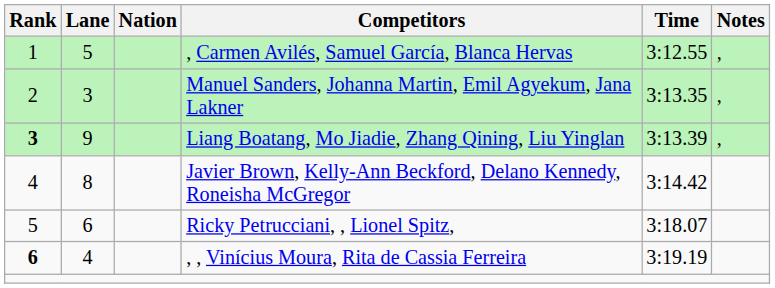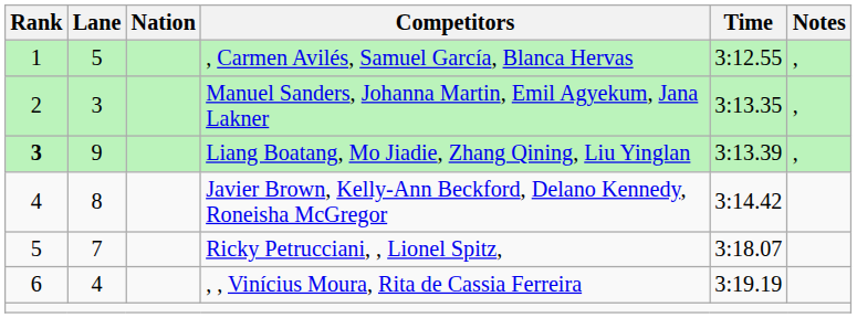 <table class="wikitable sortable" style="text-align:center">
 <tr>
 <th>Rank</th>
 <th>Lane</th>
 <th>Nation</th>
 <th>Competitors</th>
 <th>Time</th>
 <th>Notes</th>
 </tr>
 <tr bgcolor="#bbf3bb">
 <td>1</td>
 <td>5</td>
 <td align="left"></td>
 <td align="left">, <a href='#'>Carmen Avilés</a>, <a href='#'>Samuel García</a>, <a href='#'>Blanca Hervas</a></td>
 <td align="left">3:12.55</td>
 <td align="left">, <strong></strong></td>
 </tr>
 <tr bgcolor="#bbf3bb">
 <td>2</td>
 <td>3</td>
 <td align="left"></td>
 <td align="left"><a href='#'>Manuel Sanders</a>, <a href='#'>Johanna Martin</a>, <a href='#'>Emil Agyekum</a>, <a href='#'>Jana Lakner</a></td>
 <td align="left">3:13.35</td>
 <td align="left">, </td>
 </tr>
 <tr bgcolor="#bbf3bb">
 <td><strong>3</strong></td>
 <td>9</td>
 <td align="left"></td>
 <td align="left"><a href='#'>Liang Boatang</a>, <a href='#'>Mo Jiadie</a>, <a href='#'>Zhang Qining</a>, <a href='#'>Liu Yinglan</a></td>
 <td>3:13.39</td>
 <td align="left">, <strong></strong></td>
 </tr>
 <tr>
 <td>4</td>
 <td>8</td>
 <td align="left"></td>
 <td align="left"><a href='#'>Javier Brown</a>, <a href='#'>Kelly-Ann Beckford</a>, <a href='#'>Delano Kennedy</a>, <a href='#'>Roneisha McGregor</a></td>
 <td>3:14.42</td>
 <td></td>
 </tr>
 <tr>
 <td>5</td>
-<td>6</td>
+<td>7</td>
 <td align="left"></td>
 <td align="left"><a href='#'>Ricky Petrucciani</a>, , <a href='#'>Lionel Spitz</a>, </td>
 <td align="left">3:18.07</td>
 <td align="left"></td>
 </tr>
 <tr>
-<td><strong>6</strong></td>
+<td>6</td>
 <td>4</td>
 <td align="left"></td>
 <td align="left">, , <a href='#'>Vinícius Moura</a>, <a href='#'>Rita de Cassia Ferreira</a></td>
 <td align="left">3:19.19</td>
 <td align="left"></td>
 </tr>
 <tr class="sortbottom">
 <td colspan="6"></td>
 </tr>
 </table>
